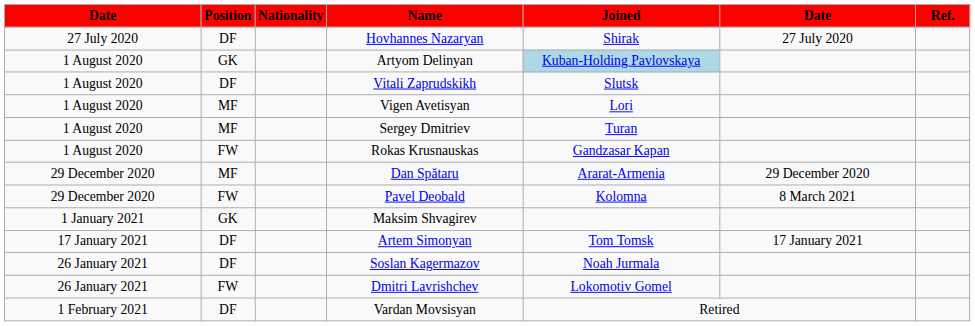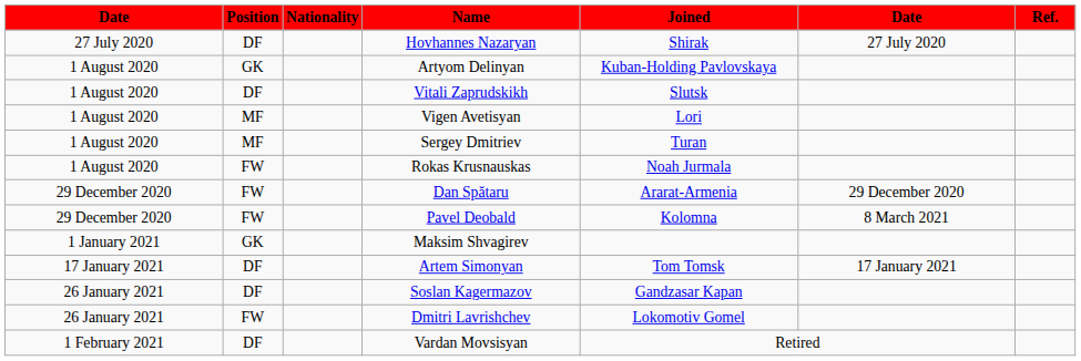 <table class="wikitable"  style="text-align:center; font-size:90%; ">
 <tr>
 <th style="background:#FF0000; color:#000000; width:200px;">Date</th>
 <th style="background:#FF0000; color:#000000; width:50px;">Position</th>
 <th style="background:#FF0000; color:#000000; width:50px;">Nationality</th>
 <th style="background:#FF0000; color:#000000; width:200px;">Name</th>
 <th style="background:#FF0000; color:#000000; width:200px;">Joined</th>
 <th style="background:#FF0000; color:#000000; width:200px;">Date</th>
 <th style="background:#FF0000; color:#000000; width:50px;">Ref.</th>
 </tr>
 <tr>
 <td>27 July 2020</td>
 <td>DF</td>
 <td></td>
 <td><a href='#'>Hovhannes Nazaryan</a></td>
 <td><a href='#'>Shirak</a></td>
 <td>27 July 2020</td>
 <td></td>
 </tr>
 <tr>
 <td>1 August 2020</td>
 <td>GK</td>
 <td></td>
 <td>Artyom Delinyan</td>
-<td style="background: lightblue;"><a href='#'>Kuban-Holding Pavlovskaya</a></td>
+<td><a href='#'>Kuban-Holding Pavlovskaya</a></td>
 <td></td>
 <td></td>
 </tr>
 <tr>
 <td>1 August 2020</td>
 <td>DF</td>
 <td></td>
 <td><a href='#'>Vitali Zaprudskikh</a></td>
 <td><a href='#'>Slutsk</a></td>
 <td></td>
 <td></td>
 </tr>
 <tr>
 <td>1 August 2020</td>
 <td>MF</td>
 <td></td>
 <td>Vigen Avetisyan</td>
 <td><a href='#'>Lori</a></td>
 <td></td>
 <td></td>
 </tr>
 <tr>
 <td>1 August 2020</td>
 <td>MF</td>
 <td></td>
 <td>Sergey Dmitriev</td>
 <td><a href='#'>Turan</a></td>
 <td></td>
 <td></td>
 </tr>
 <tr>
 <td>1 August 2020</td>
 <td>FW</td>
 <td></td>
 <td>Rokas Krusnauskas</td>
-<td><a href='#'>Gandzasar Kapan</a></td>
+<td><a href='#'>Noah Jurmala</a></td>
 <td></td>
 <td></td>
 </tr>
 <tr>
 <td>29 December 2020</td>
-<td>MF</td>
+<td>FW</td>
 <td></td>
 <td><a href='#'>Dan Spătaru</a></td>
 <td><a href='#'>Ararat-Armenia</a></td>
 <td>29 December 2020</td>
 <td></td>
 </tr>
 <tr>
 <td>29 December 2020</td>
 <td>FW</td>
 <td></td>
 <td><a href='#'>Pavel Deobald</a></td>
 <td><a href='#'>Kolomna</a></td>
 <td>8 March 2021</td>
 <td></td>
 </tr>
 <tr>
 <td>1 January 2021</td>
 <td>GK</td>
 <td></td>
 <td>Maksim Shvagirev</td>
 <td></td>
 <td></td>
 <td></td>
 </tr>
 <tr>
 <td>17 January 2021</td>
 <td>DF</td>
 <td></td>
 <td><a href='#'>Artem Simonyan</a></td>
 <td><a href='#'>Tom Tomsk</a></td>
 <td>17 January 2021</td>
 <td></td>
 </tr>
 <tr>
 <td>26 January 2021</td>
 <td>DF</td>
 <td></td>
 <td><a href='#'>Soslan Kagermazov</a></td>
-<td><a href='#'>Noah Jurmala</a></td>
+<td><a href='#'>Gandzasar Kapan</a></td>
 <td></td>
 <td></td>
 </tr>
 <tr>
 <td>26 January 2021</td>
 <td>FW</td>
 <td></td>
 <td><a href='#'>Dmitri Lavrishchev</a></td>
 <td><a href='#'>Lokomotiv Gomel</a></td>
 <td></td>
 <td></td>
 </tr>
 <tr>
 <td>1 February 2021</td>
 <td>DF</td>
 <td></td>
 <td>Vardan Movsisyan</td>
 <td colspan="2">Retired</td>
 <td></td>
 </tr>
 </table>
